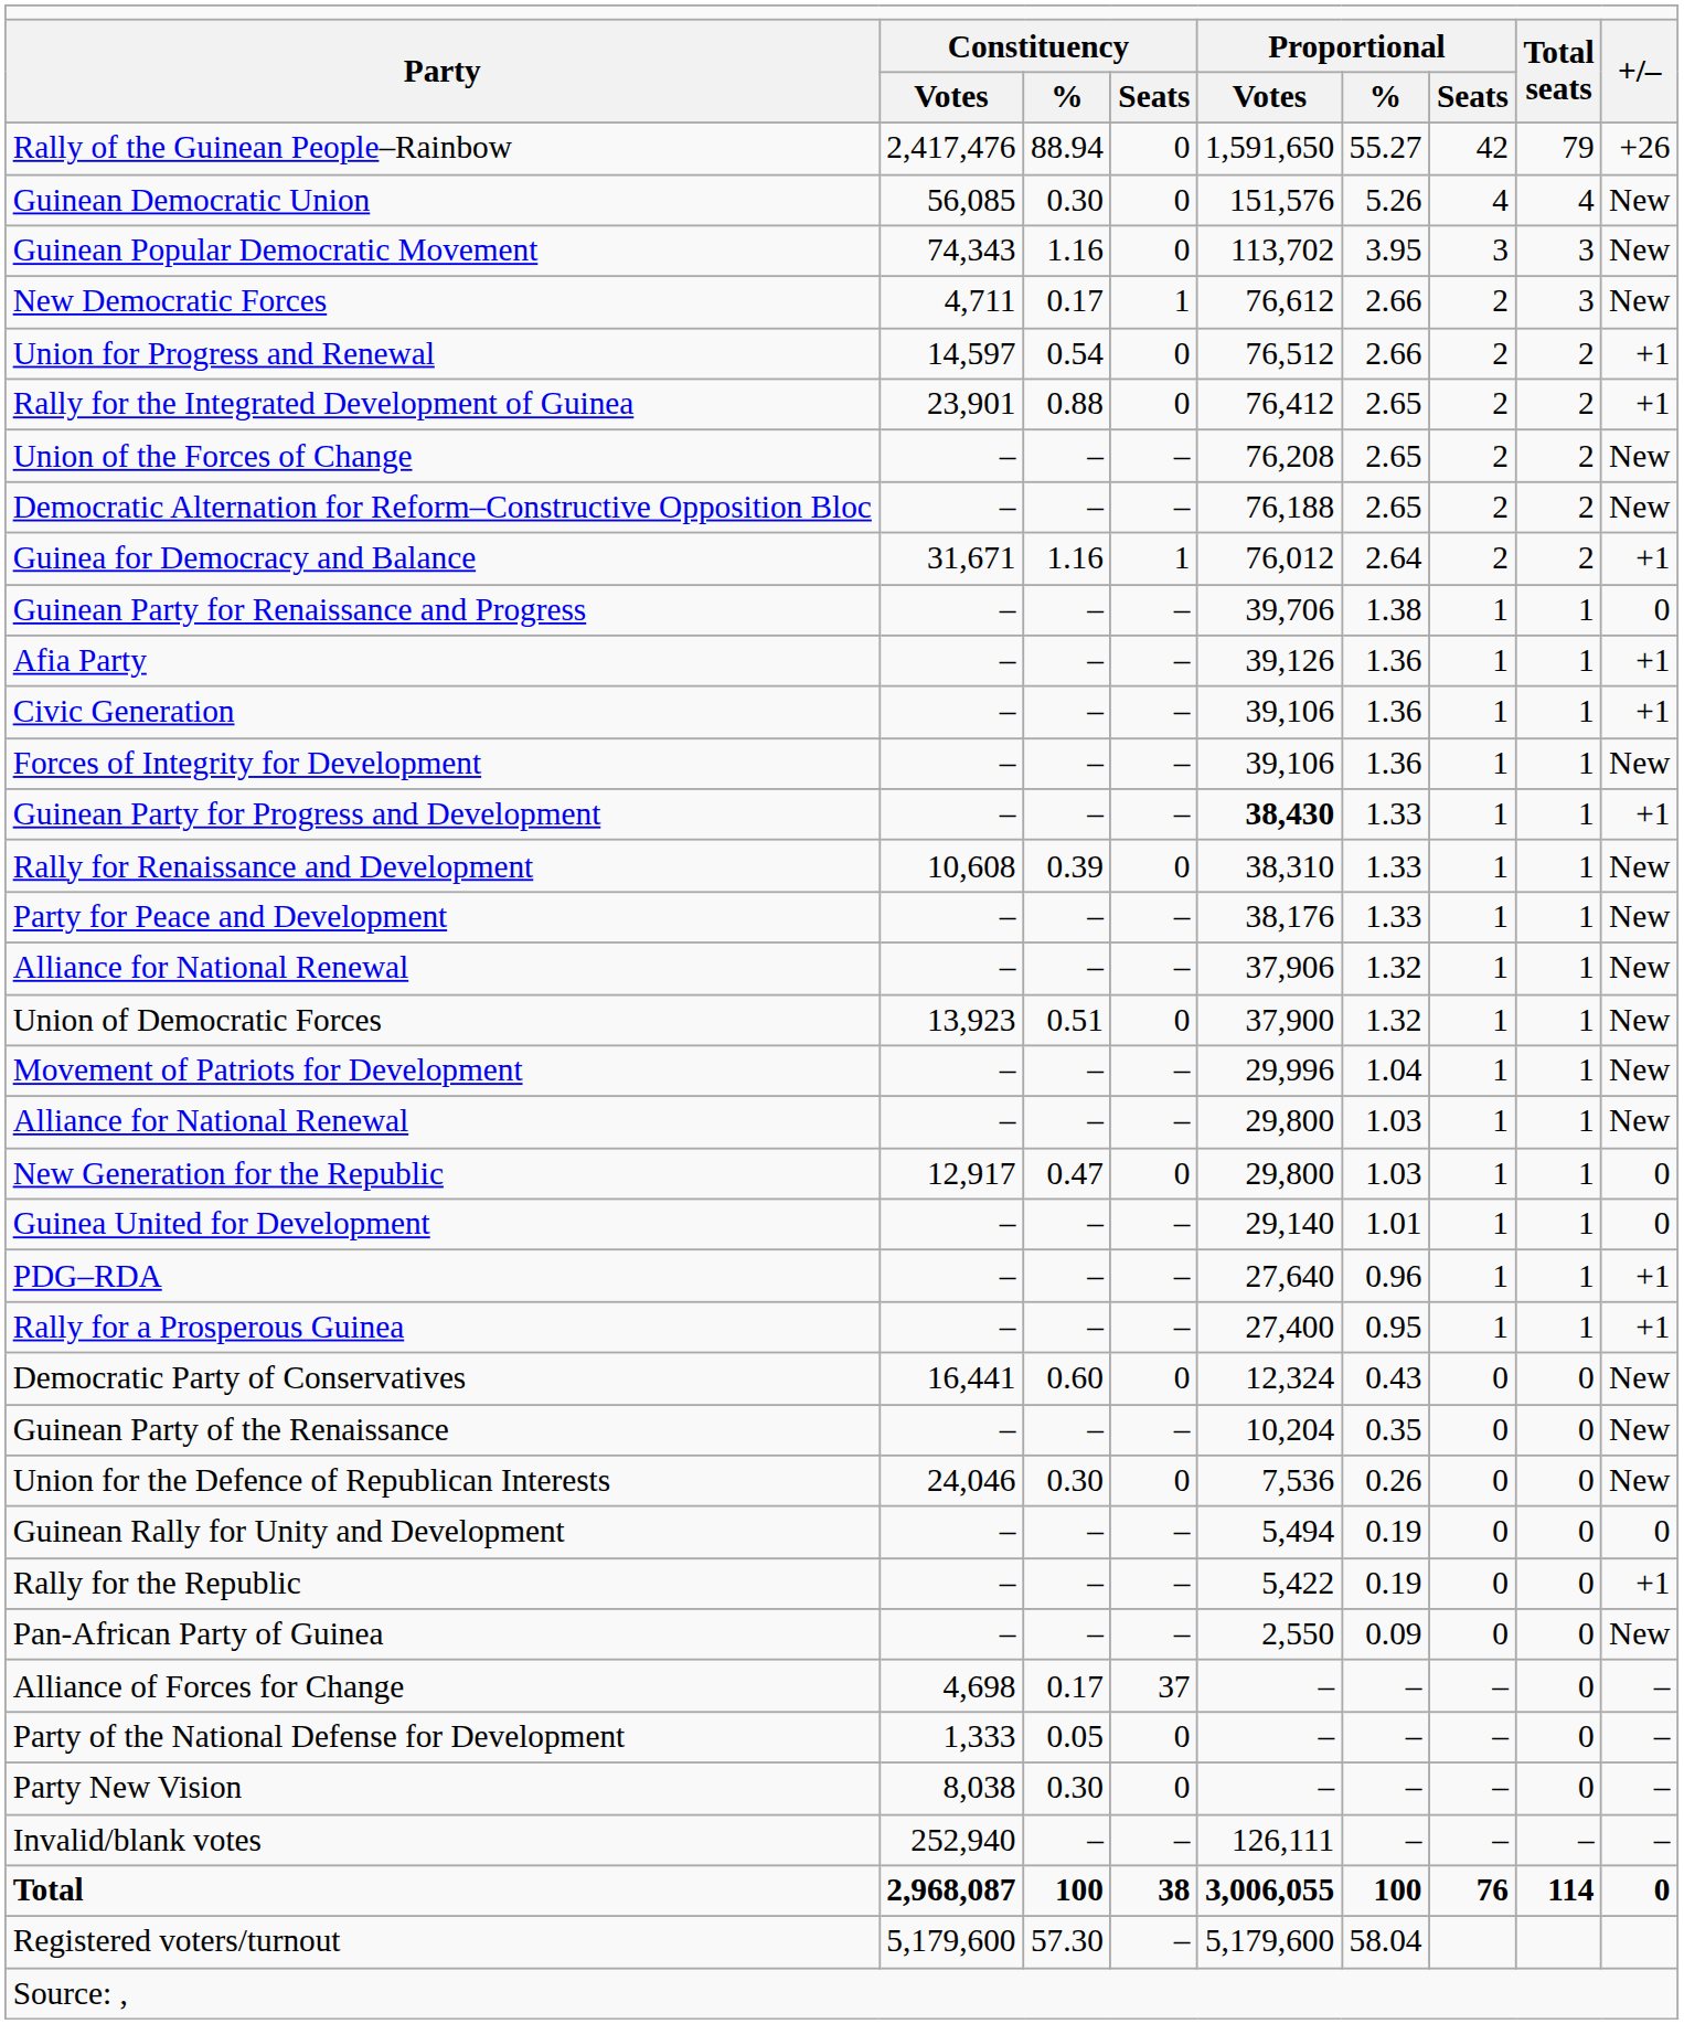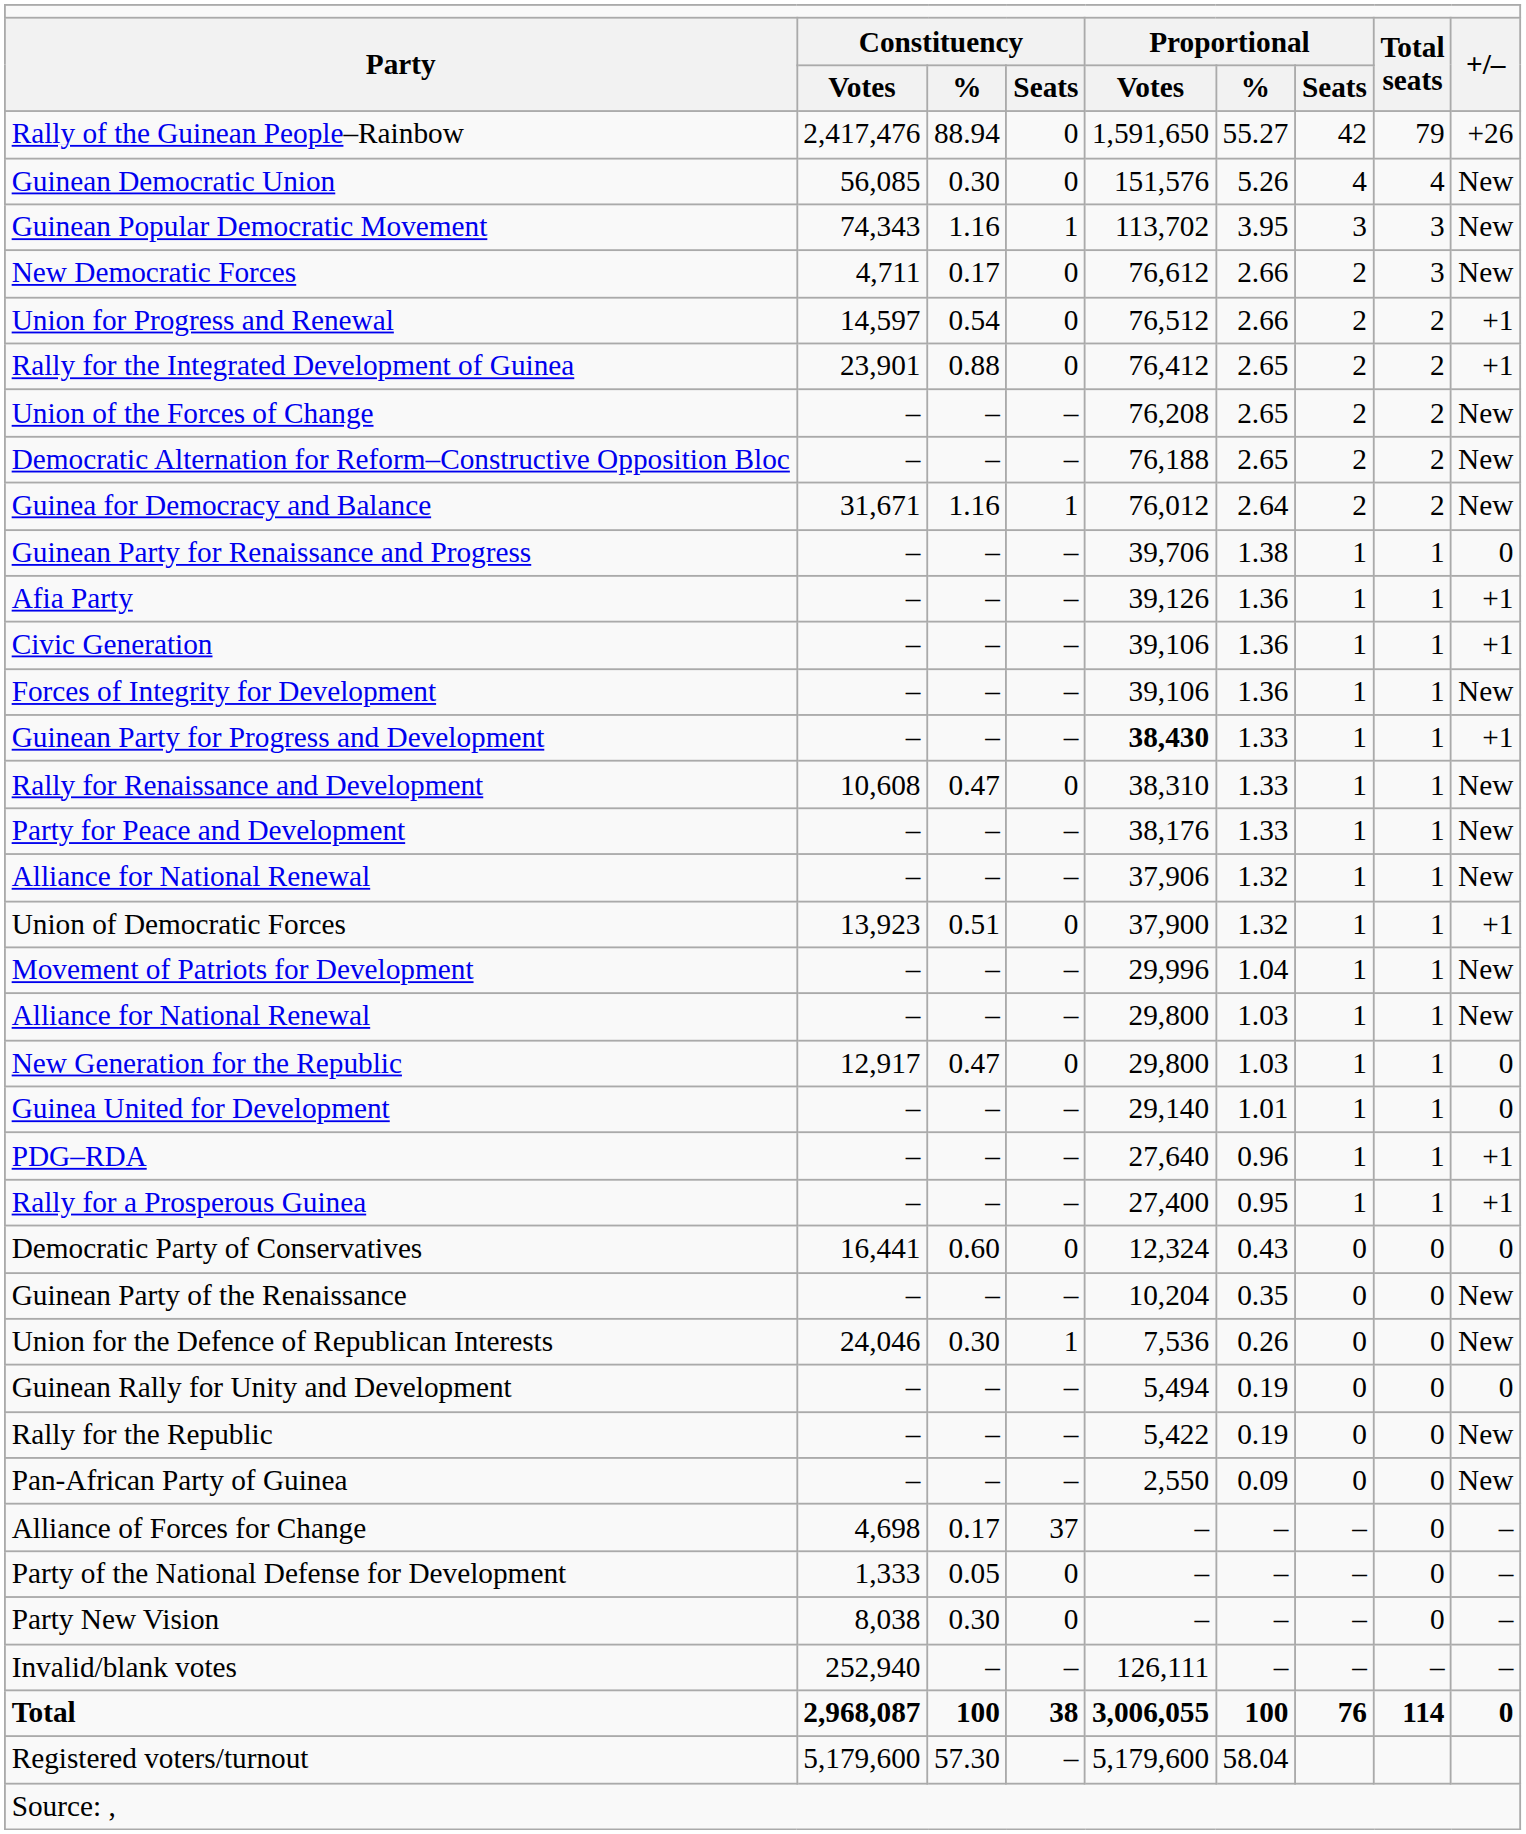 <table class=wikitable style=text-align:right>
 <tr>
 <td colspan=15 align=center></td>
 </tr>
 <tr>
 <th rowspan=2>Party</th>
 <th colspan=3>Constituency</th>
 <th colspan=3>Proportional</th>
 <th rowspan=2>Total<br>seats</th>
 <th rowspan=2>+/–</th>
 </tr>
 <tr>
 <th>Votes</th>
 <th>%</th>
 <th>Seats</th>
 <th>Votes</th>
 <th>%</th>
 <th>Seats</th>
 </tr>
 <tr>
 <td align=left><a href='#'>Rally of the Guinean People</a>–Rainbow</td>
 <td>2,417,476</td>
 <td>88.94</td>
 <td>0</td>
 <td>1,591,650</td>
 <td>55.27</td>
 <td>42</td>
 <td>79</td>
 <td>+26</td>
 </tr>
 <tr>
 <td align=left><a href='#'>Guinean Democratic Union</a></td>
 <td>56,085</td>
 <td>0.30</td>
 <td>0</td>
 <td>151,576</td>
 <td>5.26</td>
 <td>4</td>
 <td>4</td>
 <td>New</td>
 </tr>
 <tr>
 <td align=left><a href='#'>Guinean Popular Democratic Movement</a></td>
 <td>74,343</td>
 <td>1.16</td>
-<td>0</td>
+<td>1</td>
 <td>113,702</td>
 <td>3.95</td>
 <td>3</td>
 <td>3</td>
 <td>New</td>
 </tr>
 <tr>
 <td align=left><a href='#'>New Democratic Forces</a></td>
 <td>4,711</td>
 <td>0.17</td>
-<td>1</td>
+<td>0</td>
 <td>76,612</td>
 <td>2.66</td>
 <td>2</td>
 <td>3</td>
 <td>New</td>
 </tr>
 <tr>
 <td align=left><a href='#'>Union for Progress and Renewal</a></td>
 <td>14,597</td>
 <td>0.54</td>
 <td>0</td>
 <td>76,512</td>
 <td>2.66</td>
 <td>2</td>
 <td>2</td>
 <td>+1</td>
 </tr>
 <tr>
 <td align=left><a href='#'>Rally for the Integrated Development of Guinea</a></td>
 <td>23,901</td>
 <td>0.88</td>
 <td>0</td>
 <td>76,412</td>
 <td>2.65</td>
 <td>2</td>
 <td>2</td>
 <td>+1</td>
 </tr>
 <tr>
 <td align=left><a href='#'>Union of the Forces of Change</a></td>
 <td>–</td>
 <td>–</td>
 <td>–</td>
 <td>76,208</td>
 <td>2.65</td>
 <td>2</td>
 <td>2</td>
 <td>New</td>
 </tr>
 <tr>
 <td align=left><a href='#'>Democratic Alternation for Reform–Constructive Opposition Bloc</a></td>
 <td>–</td>
 <td>–</td>
 <td>–</td>
 <td>76,188</td>
 <td>2.65</td>
 <td>2</td>
 <td>2</td>
 <td>New</td>
 </tr>
 <tr>
 <td align=left><a href='#'>Guinea for Democracy and Balance</a></td>
 <td>31,671</td>
 <td>1.16</td>
 <td>1</td>
 <td>76,012</td>
 <td>2.64</td>
 <td>2</td>
 <td>2</td>
-<td>+1</td>
+<td>New</td>
 </tr>
 <tr>
 <td align=left><a href='#'>Guinean Party for Renaissance and Progress</a></td>
 <td>–</td>
 <td>–</td>
 <td>–</td>
 <td>39,706</td>
 <td>1.38</td>
 <td>1</td>
 <td>1</td>
 <td>0</td>
 </tr>
 <tr>
 <td align=left><a href='#'>Afia Party</a></td>
 <td>–</td>
 <td>–</td>
 <td>–</td>
 <td>39,126</td>
 <td>1.36</td>
 <td>1</td>
 <td>1</td>
 <td>+1</td>
 </tr>
 <tr>
 <td align=left><a href='#'>Civic Generation</a></td>
 <td>–</td>
 <td>–</td>
 <td>–</td>
 <td>39,106</td>
 <td>1.36</td>
 <td>1</td>
 <td>1</td>
 <td>+1</td>
 </tr>
 <tr>
 <td align=left><a href='#'>Forces of Integrity for Development</a></td>
 <td>–</td>
 <td>–</td>
 <td>–</td>
 <td>39,106</td>
 <td>1.36</td>
 <td>1</td>
 <td>1</td>
 <td>New</td>
 </tr>
 <tr>
 <td align=left><a href='#'>Guinean Party for Progress and Development</a></td>
 <td>–</td>
 <td>–</td>
 <td>–</td>
 <td><strong>38,430</strong></td>
 <td>1.33</td>
 <td>1</td>
 <td>1</td>
 <td>+1</td>
 </tr>
 <tr>
 <td align=left><a href='#'>Rally for Renaissance and Development</a></td>
 <td>10,608</td>
-<td>0.39</td>
+<td>0.47</td>
 <td>0</td>
 <td>38,310</td>
 <td>1.33</td>
 <td>1</td>
 <td>1</td>
 <td>New</td>
 </tr>
 <tr>
 <td align=left><a href='#'>Party for Peace and Development</a></td>
 <td>–</td>
 <td>–</td>
 <td>–</td>
 <td>38,176</td>
 <td>1.33</td>
 <td>1</td>
 <td>1</td>
 <td>New</td>
 </tr>
 <tr>
 <td align=left><a href='#'>Alliance for National Renewal</a></td>
 <td>–</td>
 <td>–</td>
 <td>–</td>
 <td>37,906</td>
 <td>1.32</td>
 <td>1</td>
 <td>1</td>
 <td>New</td>
 </tr>
 <tr>
 <td align=left>Union of Democratic Forces</td>
 <td>13,923</td>
 <td>0.51</td>
 <td>0</td>
 <td>37,900</td>
 <td>1.32</td>
 <td>1</td>
 <td>1</td>
-<td>New</td>
+<td>+1</td>
 </tr>
 <tr>
 <td align=left><a href='#'>Movement of Patriots for Development</a></td>
 <td>–</td>
 <td>–</td>
 <td>–</td>
 <td>29,996</td>
 <td>1.04</td>
 <td>1</td>
 <td>1</td>
 <td>New</td>
 </tr>
 <tr>
 <td align=left><a href='#'>Alliance for National Renewal</a></td>
 <td>–</td>
 <td>–</td>
 <td>–</td>
 <td>29,800</td>
 <td>1.03</td>
 <td>1</td>
 <td>1</td>
 <td>New</td>
 </tr>
 <tr>
 <td align=left><a href='#'>New Generation for the Republic</a></td>
 <td>12,917</td>
 <td>0.47</td>
 <td>0</td>
 <td>29,800</td>
 <td>1.03</td>
 <td>1</td>
 <td>1</td>
 <td>0</td>
 </tr>
 <tr>
 <td align=left><a href='#'>Guinea United for Development</a></td>
 <td>–</td>
 <td>–</td>
 <td>–</td>
 <td>29,140</td>
 <td>1.01</td>
 <td>1</td>
 <td>1</td>
 <td>0</td>
 </tr>
 <tr>
 <td align=left><a href='#'>PDG–RDA</a></td>
 <td>–</td>
 <td>–</td>
 <td>–</td>
 <td>27,640</td>
 <td>0.96</td>
 <td>1</td>
 <td>1</td>
 <td>+1</td>
 </tr>
 <tr>
 <td align=left><a href='#'>Rally for a Prosperous Guinea</a></td>
 <td>–</td>
 <td>–</td>
 <td>–</td>
 <td>27,400</td>
 <td>0.95</td>
 <td>1</td>
 <td>1</td>
 <td>+1</td>
 </tr>
 <tr>
 <td align=left>Democratic Party of Conservatives</td>
 <td>16,441</td>
 <td>0.60</td>
 <td>0</td>
 <td>12,324</td>
 <td>0.43</td>
 <td>0</td>
 <td>0</td>
-<td>New</td>
+<td>0</td>
 </tr>
 <tr>
 <td align=left>Guinean Party of the Renaissance</td>
 <td>–</td>
 <td>–</td>
 <td>–</td>
 <td>10,204</td>
 <td>0.35</td>
 <td>0</td>
 <td>0</td>
 <td>New</td>
 </tr>
 <tr>
 <td align=left>Union for the Defence of Republican Interests</td>
 <td>24,046</td>
 <td>0.30</td>
-<td>0</td>
+<td>1</td>
 <td>7,536</td>
 <td>0.26</td>
 <td>0</td>
 <td>0</td>
 <td>New</td>
 </tr>
 <tr>
 <td align=left>Guinean Rally for Unity and Development</td>
 <td>–</td>
 <td>–</td>
 <td>–</td>
 <td>5,494</td>
 <td>0.19</td>
 <td>0</td>
 <td>0</td>
 <td>0</td>
 </tr>
 <tr>
 <td align=left>Rally for the Republic</td>
 <td>–</td>
 <td>–</td>
 <td>–</td>
 <td>5,422</td>
 <td>0.19</td>
 <td>0</td>
 <td>0</td>
-<td>+1</td>
+<td>New</td>
 </tr>
 <tr>
 <td align=left>Pan-African Party of Guinea</td>
 <td>–</td>
 <td>–</td>
 <td>–</td>
 <td>2,550</td>
 <td>0.09</td>
 <td>0</td>
 <td>0</td>
 <td>New</td>
 </tr>
 <tr>
 <td align=left>Alliance of Forces for Change</td>
 <td>4,698</td>
 <td>0.17</td>
 <td>37</td>
 <td>–</td>
 <td>–</td>
 <td>–</td>
 <td>0</td>
 <td>–</td>
 </tr>
 <tr>
 <td align=left>Party of the National Defense for Development</td>
 <td>1,333</td>
 <td>0.05</td>
 <td>0</td>
 <td>–</td>
 <td>–</td>
 <td>–</td>
 <td>0</td>
 <td>–</td>
 </tr>
 <tr>
 <td align=left>Party New Vision</td>
 <td>8,038</td>
 <td>0.30</td>
 <td>0</td>
 <td>–</td>
 <td>–</td>
 <td>–</td>
 <td>0</td>
 <td>–</td>
 </tr>
 <tr>
 <td align=left>Invalid/blank votes</td>
 <td>252,940</td>
 <td>–</td>
 <td>–</td>
 <td>126,111</td>
 <td>–</td>
 <td>–</td>
 <td>–</td>
 <td>–</td>
 </tr>
 <tr style=font-weight:bold>
 <td align=left>Total</td>
 <td>2,968,087</td>
 <td>100</td>
 <td>38</td>
 <td>3,006,055</td>
 <td>100</td>
 <td>76</td>
 <td>114</td>
 <td>0</td>
 </tr>
 <tr>
 <td align=left>Registered voters/turnout</td>
 <td>5,179,600</td>
 <td>57.30</td>
 <td>–</td>
 <td>5,179,600</td>
 <td>58.04</td>
 <td></td>
 <td></td>
 <td></td>
 </tr>
 <tr>
 <td align=left colspan=12>Source:  , </td>
 </tr>
 </table>
